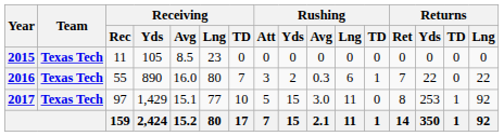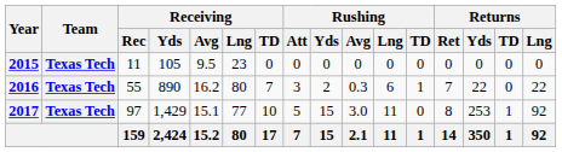 <table class="wikitable" style="text-align:center;">
 <tr>
 <th rowspan="2">Year</th>
 <th rowspan="2">Team</th>
 <th colspan="5">Receiving</th>
 <th colspan="5">Rushing</th>
 <th colspan="4">Returns</th>
 </tr>
 <tr>
 <th>Rec</th>
 <th>Yds</th>
 <th>Avg</th>
 <th>Lng</th>
 <th>TD</th>
 <th>Att</th>
 <th>Yds</th>
 <th>Avg</th>
 <th>Lng</th>
 <th>TD</th>
 <th>Ret</th>
 <th>Yds</th>
 <th>TD</th>
 <th>Lng</th>
 </tr>
 <tr>
 <th><a href='#'>2015</a></th>
 <th><a href='#'>Texas Tech</a></th>
 <td>11</td>
 <td>105</td>
-<td>8.5</td>
+<td>9.5</td>
 <td>23</td>
 <td>0</td>
 <td>0</td>
 <td>0</td>
 <td>0</td>
 <td>0</td>
 <td>0</td>
 <td>0</td>
 <td>0</td>
 <td>0</td>
 <td>0</td>
 </tr>
 <tr>
 <th><a href='#'>2016</a></th>
 <th><a href='#'>Texas Tech</a></th>
 <td>55</td>
 <td>890</td>
-<td>16.0</td>
+<td>16.2</td>
 <td>80</td>
 <td>7</td>
 <td>3</td>
 <td>2</td>
 <td>0.3</td>
 <td>6</td>
 <td>1</td>
 <td>7</td>
 <td>22</td>
 <td>0</td>
 <td>22</td>
 </tr>
 <tr>
 <th><a href='#'>2017</a></th>
 <th><a href='#'>Texas Tech</a></th>
 <td>97</td>
 <td>1,429</td>
 <td>15.1</td>
 <td>77</td>
 <td>10</td>
 <td>5</td>
 <td>15</td>
 <td>3.0</td>
 <td>11</td>
 <td>0</td>
 <td>8</td>
 <td>253</td>
 <td>1</td>
 <td>92</td>
 </tr>
 <tr class="sortbottom" style="background:#eee;">
 <th colspan=2><strong></strong></th>
 <th>159</th>
 <th>2,424</th>
 <th>15.2</th>
 <th>80</th>
 <th>17</th>
 <th>7</th>
 <th>15</th>
 <th>2.1</th>
 <th>11</th>
 <th>1</th>
 <th>14</th>
 <th>350</th>
 <th>1</th>
 <th>92</th>
 </tr>
 </table>
